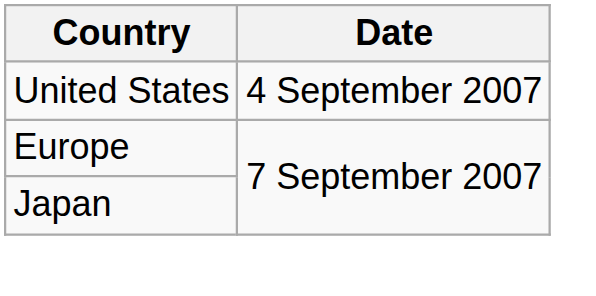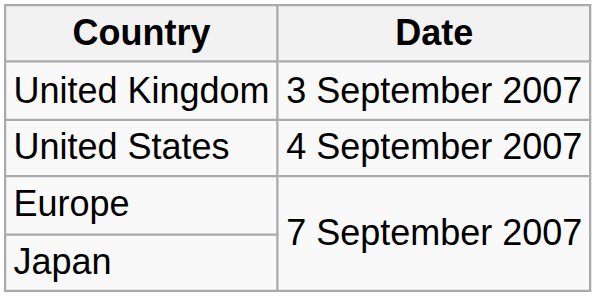 <table class="wikitable">
 <tr>
 <th>Country</th>
 <th>Date</th>
+</tr>
+<tr>
+<td>United Kingdom</td>
+<td>3 September 2007</td>
 </tr>
 <tr>
 <td>United States</td>
 <td>4 September 2007</td>
 </tr>
 <tr>
 <td>Europe</td>
 <td rowspan="2">7 September 2007</td>
 </tr>
 <tr>
 <td>Japan</td>
 </tr>
 </table>
